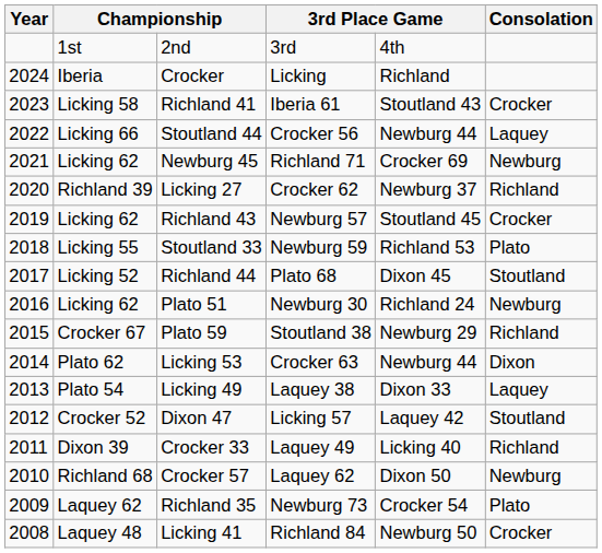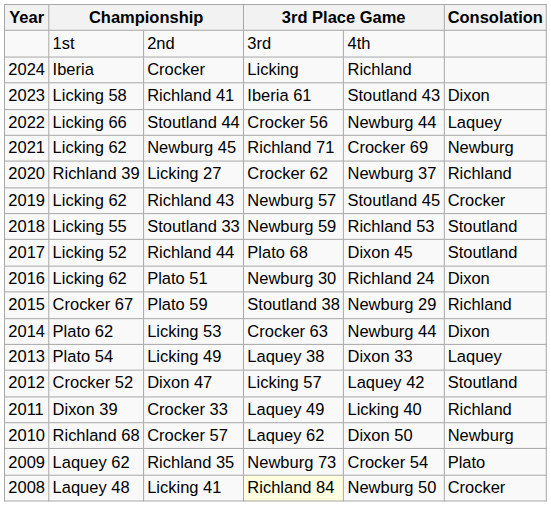 <table class="wikitable">
 <tr>
 <th>Year</th>
 <th colspan="2">Championship</th>
 <th colspan="2">3rd Place Game</th>
 <th>Consolation</th>
 </tr>
 <tr>
 <td></td>
 <td>1st</td>
 <td>2nd</td>
 <td>3rd</td>
 <td>4th</td>
 <td></td>
 </tr>
 <tr>
 <td>2024</td>
 <td>Iberia</td>
 <td>Crocker</td>
 <td>Licking</td>
 <td>Richland</td>
 <td></td>
 </tr>
 <tr>
 <td>2023</td>
 <td>Licking 58</td>
 <td>Richland 41</td>
 <td>Iberia 61</td>
 <td>Stoutland 43</td>
-<td>Crocker</td>
+<td>Dixon</td>
 </tr>
 <tr>
 <td>2022</td>
 <td>Licking 66</td>
 <td>Stoutland 44</td>
 <td>Crocker 56</td>
 <td>Newburg 44</td>
 <td>Laquey</td>
 </tr>
 <tr>
 <td>2021</td>
 <td>Licking 62</td>
 <td>Newburg 45</td>
 <td>Richland 71</td>
 <td>Crocker 69</td>
 <td>Newburg</td>
 </tr>
 <tr>
 <td>2020</td>
 <td>Richland 39</td>
 <td>Licking 27</td>
 <td>Crocker 62</td>
 <td>Newburg 37</td>
 <td>Richland</td>
 </tr>
 <tr>
 <td>2019</td>
 <td>Licking 62</td>
 <td>Richland 43</td>
 <td>Newburg 57</td>
 <td>Stoutland 45</td>
 <td>Crocker</td>
 </tr>
 <tr>
 <td>2018</td>
 <td>Licking 55</td>
 <td>Stoutland 33</td>
 <td>Newburg 59</td>
 <td>Richland 53</td>
-<td>Plato</td>
+<td>Stoutland</td>
 </tr>
 <tr>
 <td>2017</td>
 <td>Licking 52</td>
 <td>Richland 44</td>
 <td>Plato 68</td>
 <td>Dixon 45</td>
 <td>Stoutland</td>
 </tr>
 <tr>
 <td>2016</td>
 <td>Licking 62</td>
 <td>Plato 51</td>
 <td>Newburg 30</td>
 <td>Richland 24</td>
-<td>Newburg</td>
+<td>Dixon</td>
 </tr>
 <tr>
 <td>2015</td>
 <td>Crocker 67</td>
 <td>Plato 59</td>
 <td>Stoutland 38</td>
 <td>Newburg 29</td>
 <td>Richland</td>
 </tr>
 <tr>
 <td>2014</td>
 <td>Plato 62</td>
 <td>Licking 53</td>
 <td>Crocker 63</td>
 <td>Newburg 44</td>
 <td>Dixon</td>
 </tr>
 <tr>
 <td>2013</td>
 <td>Plato 54</td>
 <td>Licking 49</td>
 <td>Laquey 38</td>
 <td>Dixon 33</td>
 <td>Laquey</td>
 </tr>
 <tr>
 <td>2012</td>
 <td>Crocker 52</td>
 <td>Dixon 47</td>
 <td>Licking 57</td>
 <td>Laquey 42</td>
 <td>Stoutland</td>
 </tr>
 <tr>
 <td>2011</td>
 <td>Dixon 39</td>
 <td>Crocker 33</td>
 <td>Laquey 49</td>
 <td>Licking 40</td>
 <td>Richland</td>
 </tr>
 <tr>
 <td>2010</td>
 <td>Richland 68</td>
 <td>Crocker 57</td>
 <td>Laquey 62</td>
 <td>Dixon 50</td>
 <td>Newburg</td>
 </tr>
 <tr>
 <td>2009</td>
 <td>Laquey 62</td>
 <td>Richland 35</td>
 <td>Newburg 73</td>
 <td>Crocker 54</td>
 <td>Plato</td>
 </tr>
 <tr>
 <td>2008</td>
 <td>Laquey 48</td>
 <td>Licking 41</td>
-<td>Richland 84</td>
+<td style="background: lightyellow;">Richland 84</td>
 <td>Newburg 50</td>
 <td>Crocker</td>
 </tr>
 </table>
